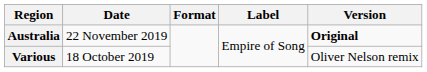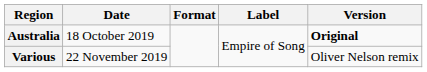 <table class="wikitable plainrowheaders">
 <tr>
 <th scope="col">Region</th>
 <th scope="col">Date</th>
 <th scope="col">Format</th>
 <th scope="col">Label</th>
 <th scope="col">Version</th>
 </tr>
 <tr>
 <th scope="row">Australia</th>
-<td>22 November 2019</td>
+<td>18 October 2019</td>
 <td rowspan="2"></td>
 <td rowspan="2">Empire of Song</td>
 <td><strong>Original</strong></td>
 </tr>
 <tr>
 <th scope="row">Various</th>
-<td>18 October 2019</td>
+<td>22 November 2019</td>
 <td>Oliver Nelson remix</td>
 </tr>
 </table>
